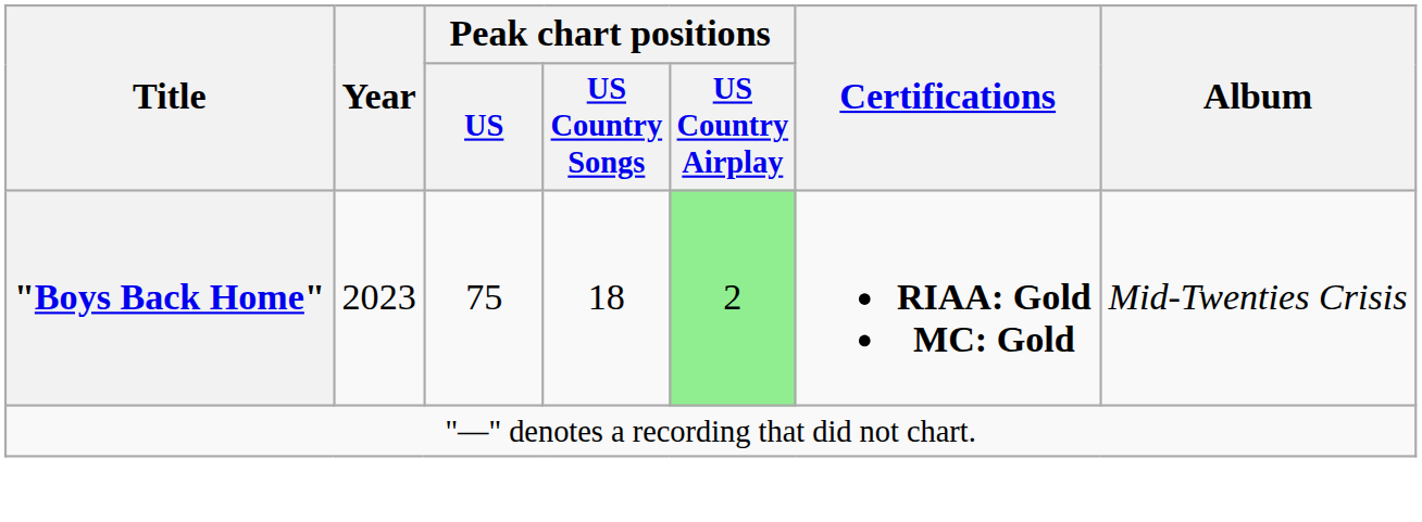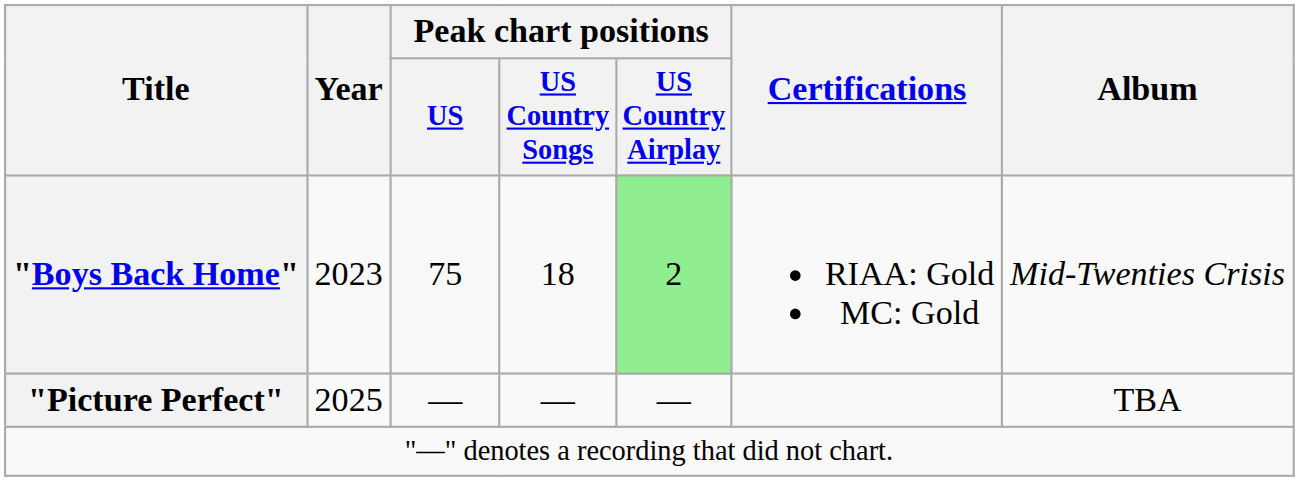 <table class="wikitable plainrowheaders" style="text-align:center;">
 <tr>
 <th scope="col" rowspan="2">Title</th>
 <th scope="col" rowspan="2">Year</th>
 <th scope="col" colspan="3">Peak chart positions</th>
 <th rowspan="2"><a href='#'>Certifications</a></th>
 <th rowspan="2" scope="col">Album</th>
 </tr>
 <tr style="font-size:smaller;">
 <th scope="col" width="45"><a href='#'>US</a><br></th>
 <th scope="col" width="45"><a href='#'>US Country Songs</a><br></th>
 <th scope="col" width="45"><a href='#'>US Country Airplay</a><br></th>
 </tr>
 <tr>
 <th scope="row">"<a href='#'>Boys Back Home</a>"<br></th>
 <td>2023</td>
 <td>75</td>
 <td>18</td>
 <td style="background: lightgreen;">2</td>
-<td><strong><br><ul><li>RIAA: Gold</li><li>MC: Gold</li></ul></strong></td>
+<td><br><ul><li>RIAA: Gold</li><li>MC: Gold</li></ul></td>
 <td><em>Mid-Twenties Crisis</em></td>
+</tr>
+<tr>
+<th scope="row">"Picture Perfect"</th>
+<td>2025</td>
+<td>—</td>
+<td>—</td>
+<td>—</td>
+<td></td>
+<td>TBA</td>
 </tr>
 <tr>
 <td colspan="7" style="font-size:smaller;">"—" denotes a recording that did not chart.</td>
 </tr>
 </table>
